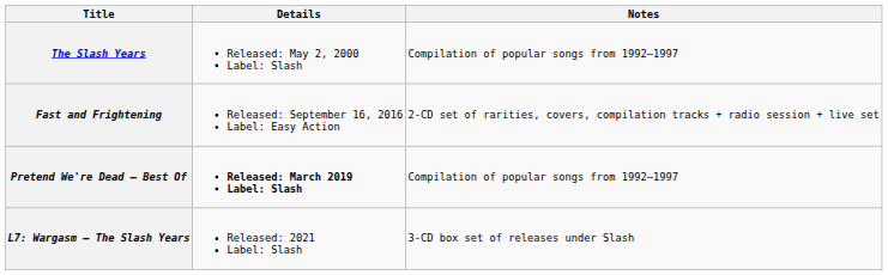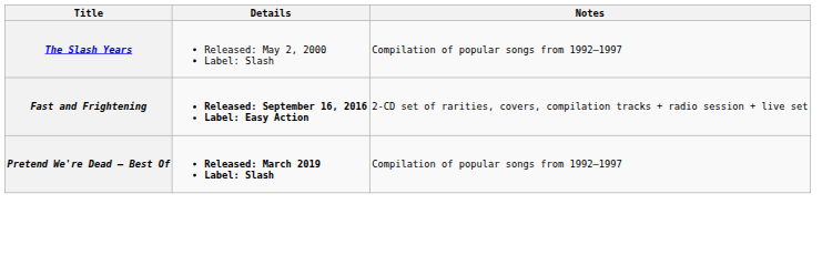 <table class="wikitable plainrowheaders">
 <tr>
 <th scope="col">Title</th>
 <th scope="col">Details</th>
 <th scope="col">Notes</th>
 </tr>
 <tr>
 <th scope="row"><em><a href='#'>The Slash Years</a></em></th>
 <td><br><ul><li>Released: May 2, 2000</li><li>Label: Slash</li></ul></td>
 <td>Compilation of popular songs from 1992–1997</td>
 </tr>
 <tr>
 <th scope="row"><em>Fast and Frightening</em></th>
-<td><br><ul><li>Released: September 16, 2016</li><li>Label: Easy Action</li></ul></td>
+<td><strong><br><ul><li>Released: September 16, 2016</li><li>Label: Easy Action</li></ul></strong></td>
 <td>2-CD set of rarities, covers, compilation tracks + radio session + live set</td>
 </tr>
 <tr>
 <th scope="row"><em>Pretend We're Dead – Best Of</em></th>
 <td><strong><br><ul><li>Released: March 2019</li><li>Label: Slash</li></ul></strong></td>
 <td>Compilation of popular songs from 1992–1997</td>
 </tr>
-<tr>
-<th scope="row"><em>L7: Wargasm – The Slash Years</em></th>
-<td><br><ul><li>Released: 2021</li><li>Label: Slash</li></ul></td>
-<td>3-CD box set of releases under Slash</td>
-</tr>
 </table>
